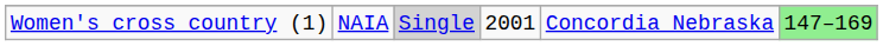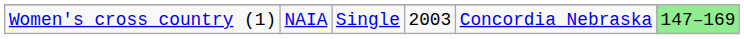 <table class="wikitable">
 <tr>
 </tr>
 <tr align="center">
 <td rowspan="1"><a href='#'>Women's cross country</a> (1)</td>
 <td rowspan="1"><a href='#'>NAIA</a></td>
-<td rowspan="1" style="background: lightgrey;"><a href='#'>Single</a></td>
-<td>2001</td>
+<td rowspan="1"><a href='#'>Single</a></td>
+<td>2003</td>
 <td><a href='#'>Concordia Nebraska</a></td>
 <td style="background: lightgreen;">147–169</td>
 </tr>
 </table>
